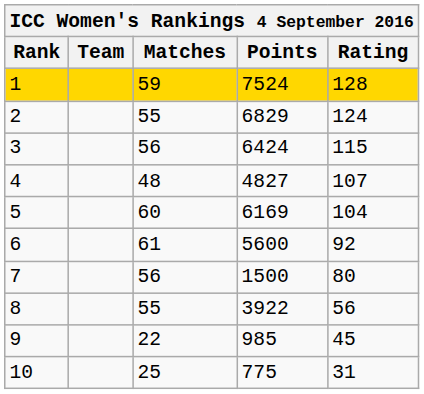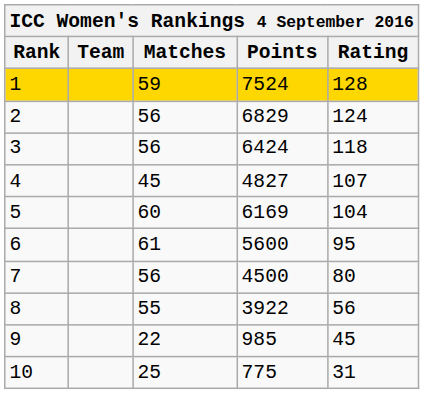 <table class="wikitable" stp;">
 <tr>
 <th colspan="5">ICC Women's Rankings <small>4 September 2016</small></th>
 </tr>
 <tr>
 <th>Rank</th>
 <th>Team</th>
 <th>Matches</th>
 <th>Points</th>
 <th>Rating</th>
 </tr>
 <tr style="background:gold">
 <td>1</td>
 <td style="text-align:left;"></td>
 <td>59</td>
 <td>7524</td>
 <td>128</td>
 </tr>
 <tr>
 <td>2</td>
 <td style="text-align:left;"></td>
-<td>55</td>
+<td>56</td>
 <td>6829</td>
 <td>124</td>
 </tr>
 <tr>
 <td>3</td>
 <td style="text-align:left;"></td>
 <td>56</td>
 <td>6424</td>
-<td>115</td>
+<td>118</td>
 </tr>
 <tr>
 <td>4</td>
 <td style="text-align:left;"></td>
-<td>48</td>
+<td>45</td>
 <td>4827</td>
 <td>107</td>
 </tr>
 <tr>
 <td>5</td>
 <td style="text-align:left;"></td>
 <td>60</td>
 <td>6169</td>
 <td>104</td>
 </tr>
 <tr>
 <td>6</td>
 <td style="text-align:left;"></td>
 <td>61</td>
 <td>5600</td>
-<td>92</td>
+<td>95</td>
 </tr>
 <tr>
 <td>7</td>
 <td style="text-align:left;"></td>
 <td>56</td>
-<td>1500</td>
+<td>4500</td>
 <td>80</td>
 </tr>
 <tr>
 <td>8</td>
 <td style="text-align:left;"></td>
 <td>55</td>
 <td>3922</td>
 <td>56</td>
 </tr>
 <tr>
 <td>9</td>
 <td style="text-align:left;"></td>
 <td>22</td>
 <td>985</td>
 <td>45</td>
 </tr>
 <tr>
 <td>10</td>
 <td style="text-align:left;"></td>
 <td>25</td>
 <td>775</td>
 <td>31</td>
 </tr>
 </table>
